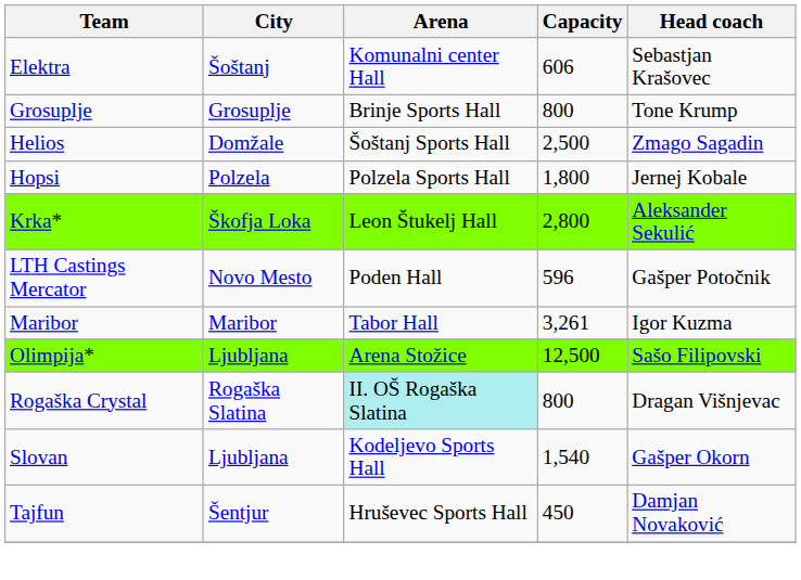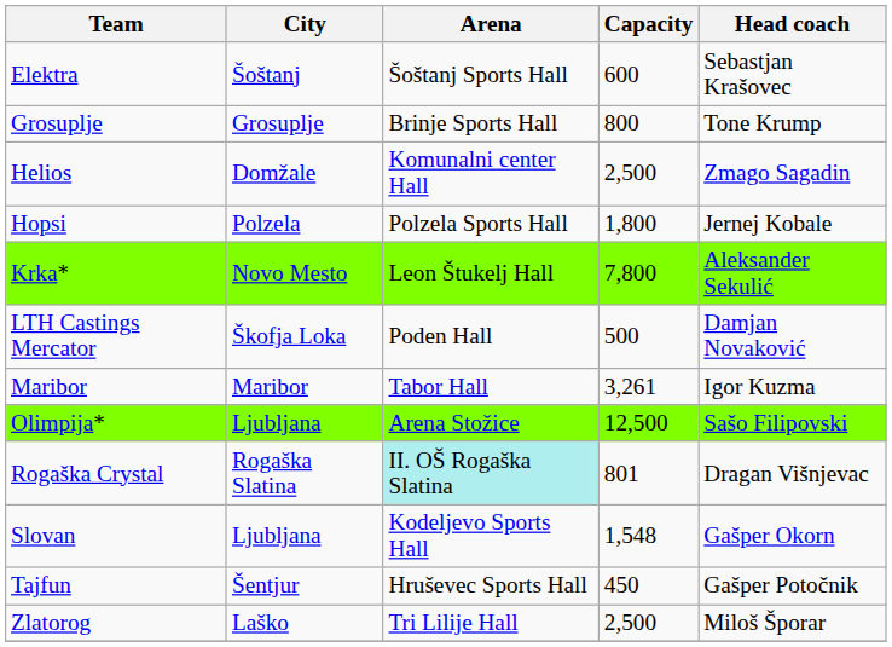 <table class="wikitable sortable">
 <tr>
 <th>Team</th>
 <th>City</th>
 <th>Arena</th>
 <th>Capacity</th>
 <th>Head coach</th>
 </tr>
 <tr>
 <td><a href='#'>Elektra</a></td>
 <td><a href='#'>Šoštanj</a></td>
-<td><a href='#'>Komunalni center Hall</a></td>
-<td>606</td>
+<td>Šoštanj Sports Hall</td>
+<td>600</td>
 <td>Sebastjan Krašovec</td>
 </tr>
 <tr>
 <td><a href='#'>Grosuplje</a></td>
 <td><a href='#'>Grosuplje</a></td>
 <td>Brinje Sports Hall</td>
 <td>800</td>
 <td>Tone Krump</td>
 </tr>
 <tr>
 <td><a href='#'>Helios</a></td>
 <td><a href='#'>Domžale</a></td>
-<td>Šoštanj Sports Hall</td>
+<td><a href='#'>Komunalni center Hall</a></td>
 <td>2,500</td>
 <td><a href='#'>Zmago Sagadin</a></td>
 </tr>
 <tr>
 <td><a href='#'>Hopsi</a></td>
 <td><a href='#'>Polzela</a></td>
 <td>Polzela Sports Hall</td>
 <td>1,800</td>
 <td>Jernej Kobale</td>
 </tr>
 <tr bgcolor="#7FFF00">
 <td><a href='#'>Krka</a>*</td>
-<td><a href='#'>Škofja Loka</a></td>
+<td><a href='#'>Novo Mesto</a></td>
 <td>Leon Štukelj Hall</td>
-<td>2,800</td>
+<td>7,800</td>
 <td><a href='#'>Aleksander Sekulić</a></td>
 </tr>
 <tr>
 <td><a href='#'>LTH Castings Mercator</a></td>
-<td><a href='#'>Novo Mesto</a></td>
+<td><a href='#'>Škofja Loka</a></td>
 <td>Poden Hall</td>
-<td>596</td>
-<td>Gašper Potočnik</td>
+<td>500</td>
+<td><a href='#'>Damjan Novaković</a></td>
 </tr>
 <tr>
 <td><a href='#'>Maribor</a></td>
 <td><a href='#'>Maribor</a></td>
 <td><a href='#'>Tabor Hall</a></td>
 <td>3,261</td>
 <td>Igor Kuzma</td>
 </tr>
 <tr>
 </tr>
 <tr bgcolor="#7FFF00">
 <td><a href='#'>Olimpija</a>*</td>
 <td><a href='#'>Ljubljana</a></td>
 <td><a href='#'>Arena Stožice</a></td>
 <td>12,500</td>
 <td><a href='#'>Sašo Filipovski</a></td>
 </tr>
 <tr>
 <td><a href='#'>Rogaška Crystal</a></td>
 <td><a href='#'>Rogaška Slatina</a></td>
 <td style="background: paleturquoise;">II. OŠ Rogaška Slatina</td>
-<td>800</td>
+<td>801</td>
 <td>Dragan Višnjevac</td>
 </tr>
 <tr>
 <td><a href='#'>Slovan</a></td>
 <td><a href='#'>Ljubljana</a></td>
 <td><a href='#'>Kodeljevo Sports Hall</a></td>
-<td>1,540</td>
+<td>1,548</td>
 <td><a href='#'>Gašper Okorn</a></td>
 </tr>
 <tr>
 <td><a href='#'>Tajfun</a></td>
 <td><a href='#'>Šentjur</a></td>
 <td>Hruševec Sports Hall</td>
 <td>450</td>
-<td><a href='#'>Damjan Novaković</a></td>
+<td>Gašper Potočnik</td>
+</tr>
+<tr>
+<td><a href='#'>Zlatorog</a></td>
+<td><a href='#'>Laško</a></td>
+<td><a href='#'>Tri Lilije Hall</a></td>
+<td>2,500</td>
+<td>Miloš Šporar</td>
 </tr>
 <tr>
 </tr>
 </table>
